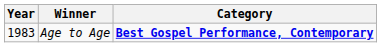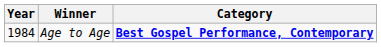 <table class="wikitable">
 <tr>
 <th>Year</th>
 <th>Winner</th>
 <th>Category</th>
 </tr>
 <tr>
-<td>1983</td>
+<td>1984</td>
 <td><em>Age to Age</em></td>
 <td><strong><a href='#'>Best Gospel Performance, Contemporary</a></strong></td>
 </tr>
 </table>
